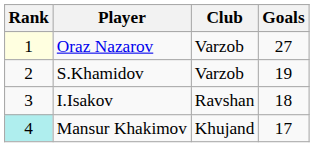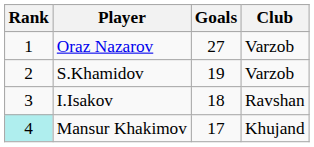 <table class="wikitable" style="text-align:center">
 <tr>
 <th>Rank</th>
 <th>Player</th>
+<th>Goals</th>
 <th>Club</th>
-<th>Goals</th>
 </tr>
 <tr>
-<td style="background: lightyellow;">1</td>
+<td>1</td>
 <td align="left"> <a href='#'>Oraz Nazarov</a></td>
+<td>27</td>
 <td align="left">Varzob</td>
-<td>27</td>
 </tr>
 <tr>
 <td>2</td>
 <td align="left"> S.Khamidov</td>
+<td>19</td>
 <td align="left">Varzob</td>
-<td>19</td>
 </tr>
 <tr>
 <td>3</td>
 <td align="left"> I.Isakov</td>
+<td>18</td>
 <td align="left">Ravshan</td>
-<td>18</td>
 </tr>
 <tr>
 <td style="background: paleturquoise;">4</td>
 <td align="left"> Mansur Khakimov</td>
+<td>17</td>
 <td align="left">Khujand</td>
-<td>17</td>
 </tr>
 </table>
